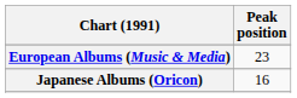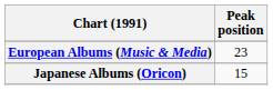 <table class="wikitable sortable plainrowheaders" style="text-align:center">
 <tr>
 <th scope="col">Chart (1991)</th>
 <th scope="col">Peak<br>position</th>
 </tr>
 <tr>
 </tr>
 <tr>
 </tr>
 <tr>
 <th scope="row"><a href='#'>European Albums</a> (<em><a href='#'>Music & Media</a></em>)</th>
 <td>23</td>
 </tr>
 <tr>
 </tr>
 <tr>
 <th scope="row">Japanese Albums (<a href='#'>Oricon</a>)</th>
-<td>16</td>
+<td>15</td>
 </tr>
 <tr>
 </tr>
 <tr>
 </tr>
 <tr>
 </tr>
 <tr>
 </tr>
 </table>
